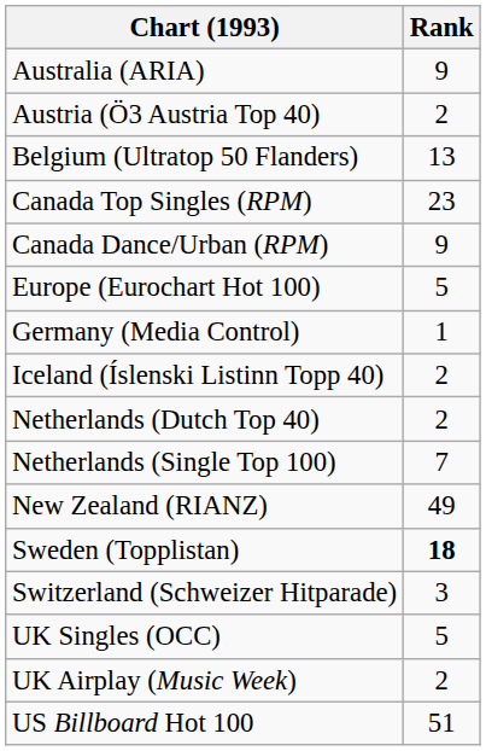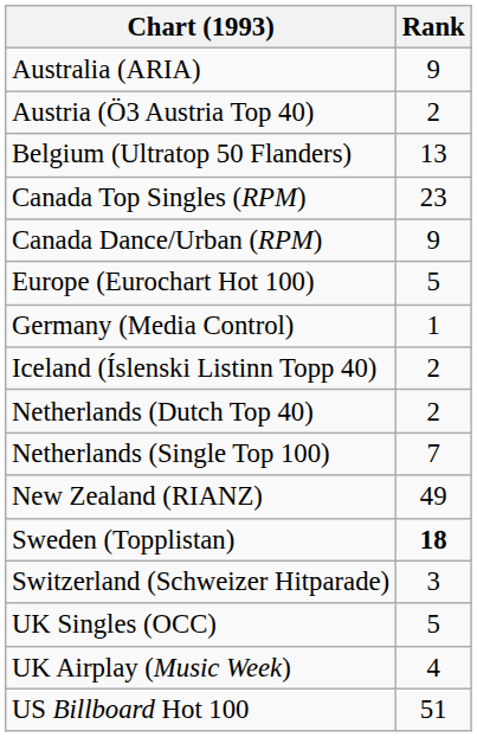 <table class="wikitable sortable">
 <tr>
 <th>Chart (1993)</th>
 <th>Rank</th>
 </tr>
 <tr>
 <td>Australia (ARIA)</td>
 <td align="center">9</td>
 </tr>
 <tr>
 <td>Austria (Ö3 Austria Top 40)</td>
 <td align="center">2</td>
 </tr>
 <tr>
 <td>Belgium (Ultratop 50 Flanders)</td>
 <td align="center">13</td>
 </tr>
 <tr>
 <td>Canada Top Singles (<em>RPM</em>)</td>
 <td align="center">23</td>
 </tr>
 <tr>
 <td>Canada Dance/Urban (<em>RPM</em>)</td>
 <td align="center">9</td>
 </tr>
 <tr>
 <td>Europe (Eurochart Hot 100)</td>
 <td align="center">5</td>
 </tr>
 <tr>
 <td>Germany (Media Control)</td>
 <td align="center">1</td>
 </tr>
 <tr>
 <td>Iceland (Íslenski Listinn Topp 40)</td>
 <td align="center">2</td>
 </tr>
 <tr>
 <td>Netherlands (Dutch Top 40)</td>
 <td align="center">2</td>
 </tr>
 <tr>
 <td>Netherlands (Single Top 100)</td>
 <td align="center">7</td>
 </tr>
 <tr>
 <td>New Zealand (RIANZ)</td>
 <td align="center">49</td>
 </tr>
 <tr>
 <td>Sweden (Topplistan)</td>
 <td align="center"><strong>18</strong></td>
 </tr>
 <tr>
 <td>Switzerland (Schweizer Hitparade)</td>
 <td align="center">3</td>
 </tr>
 <tr>
 <td>UK Singles (OCC)</td>
 <td align="center">5</td>
 </tr>
 <tr>
 <td>UK Airplay (<em>Music Week</em>)</td>
-<td align="center">2</td>
+<td align="center">4</td>
 </tr>
 <tr>
 <td>US <em>Billboard</em> Hot 100</td>
 <td align="center">51</td>
 </tr>
 </table>
